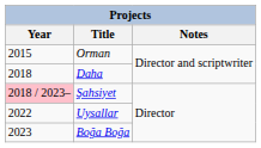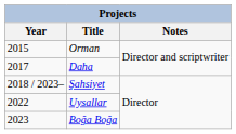 <table class="wikitable" style="font-size:90%">
 <tr>
 <th colspan="3" style="background:LightSteelBlue">Projects</th>
 </tr>
 <tr>
 <th>Year</th>
 <th>Title</th>
 <th>Notes</th>
 </tr>
 <tr>
 <td>2015</td>
 <td><em>Orman</em></td>
 <td rowspan="2">Director and scriptwriter</td>
 </tr>
 <tr>
-<td>2018</td>
+<td>2017</td>
 <td><em><a href='#'>Daha</a></em></td>
 </tr>
 <tr>
-<td style="background: pink;">2018 / 2023–</td>
+<td>2018 / 2023–</td>
 <td><em><a href='#'>Şahsiyet</a></em></td>
 <td rowspan="3">Director</td>
 </tr>
 <tr>
 <td>2022</td>
 <td><em><a href='#'>Uysallar</a></em></td>
 </tr>
 <tr>
 <td>2023</td>
 <td><em><a href='#'>Boğa Boğa</a></em></td>
 </tr>
 </table>
